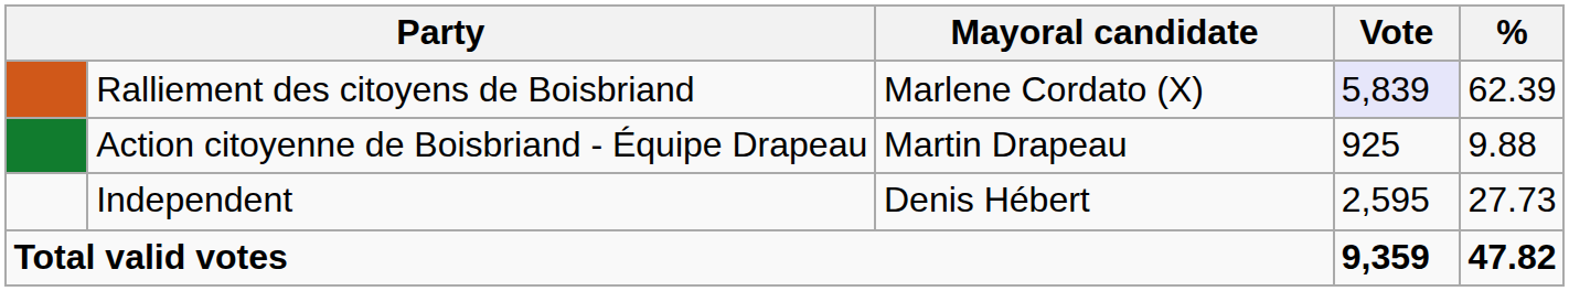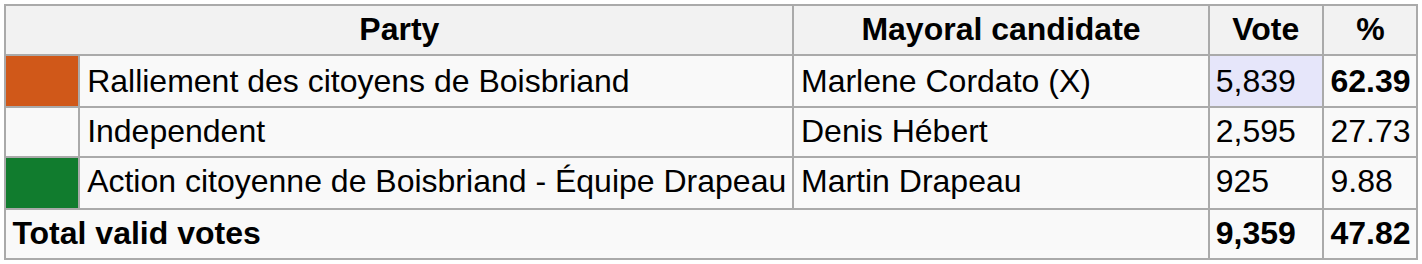 <table class="wikitable">
 <tr>
 <th bgcolor="#DDDDFF" width="230px" colspan="2">Party</th>
 <th bgcolor="#DDDDFF" width="200px">Mayoral candidate</th>
 <th bgcolor="#DDDDFF" width="50px">Vote</th>
 <th bgcolor="#DDDDFF" width="30px">%</th>
 </tr>
 <tr>
 <td bgcolor=#D05819 width="30px"> </td>
 <td>Ralliement des citoyens de Boisbriand</td>
 <td>Marlene Cordato (X)</td>
 <td style="background: lavender;">5,839</td>
-<td>62.39</td>
+<td><strong>62.39</strong></td>
+</tr>
+<tr>
+<td> </td>
+<td>Independent</td>
+<td>Denis Hébert</td>
+<td>2,595</td>
+<td>27.73</td>
 </tr>
 <tr>
 <td bgcolor=#117C2E width="30px"> </td>
 <td>Action citoyenne de Boisbriand - Équipe Drapeau</td>
 <td>Martin Drapeau</td>
 <td>925</td>
 <td>9.88</td>
 </tr>
 <tr>
-<td> </td>
-<td>Independent</td>
-<td>Denis Hébert</td>
-<td>2,595</td>
-<td>27.73</td>
-</tr>
-<tr>
 <td colspan="3"><strong>Total valid votes</strong></td>
 <td><strong>9,359</strong></td>
 <td><strong>47.82</strong></td>
 </tr>
 </table>
